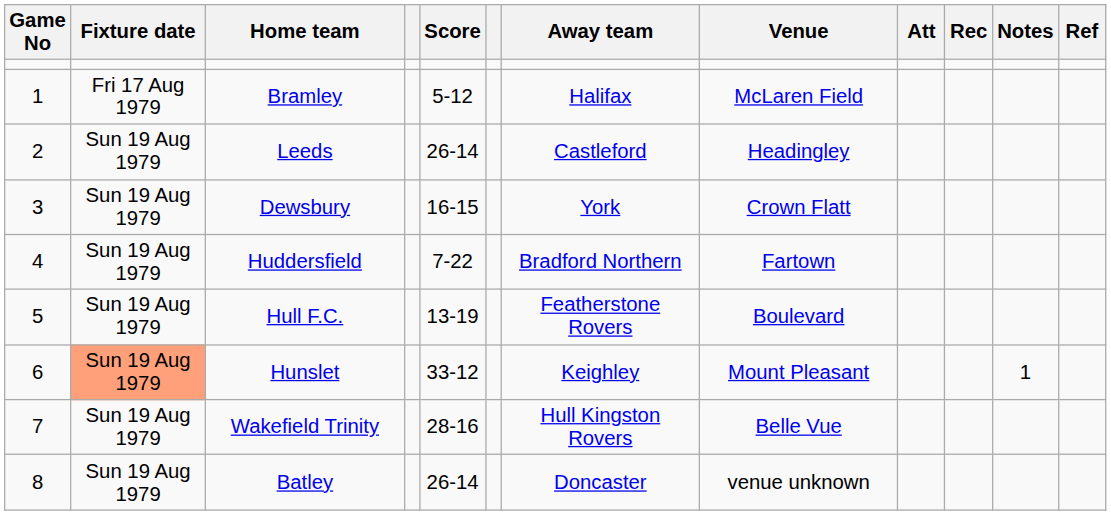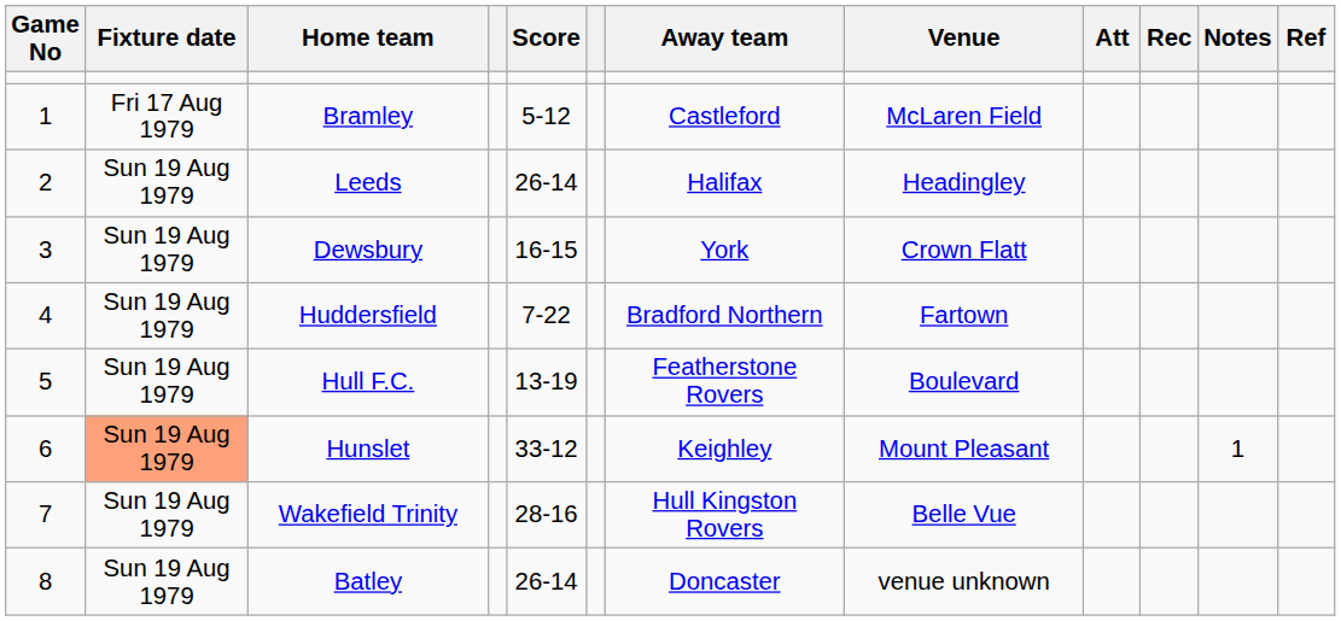 <table class="wikitable" style="text-align:center;">
 <tr>
 <th width=20 abbr="No">Game No</th>
 <th width=100 abbr="Date">Fixture date</th>
 <th width=150 abbr="Home team">Home team</th>
 <th width=5 abbr="space"></th>
 <th width=20 abbr="Score">Score</th>
 <th width=5 abbr="space"></th>
 <th width=150 abbr="Away team">Away team</th>
 <th width=150 abbr="Venue">Venue</th>
 <th width=30 abbr="Att">Att</th>
 <th width=30 abbr="Rec">Rec</th>
 <th width=20 abbr="Notes">Notes</th>
 <th width=30 abbr="Ref">Ref</th>
 </tr>
 <tr>
 <td></td>
 <td></td>
 <td></td>
 <td></td>
 <td></td>
 <td></td>
 <td></td>
 <td></td>
 <td></td>
 <td></td>
 <td></td>
 <td></td>
 </tr>
 <tr>
 <td>1</td>
 <td>Fri 17 Aug 1979</td>
 <td><a href='#'>Bramley</a></td>
 <td></td>
 <td>5-12</td>
 <td></td>
-<td><a href='#'>Halifax</a></td>
+<td><a href='#'>Castleford</a></td>
 <td><a href='#'>McLaren Field</a></td>
 <td></td>
 <td></td>
 <td></td>
 <td></td>
 </tr>
 <tr>
 <td>2</td>
 <td>Sun 19 Aug 1979</td>
 <td><a href='#'>Leeds</a></td>
 <td></td>
 <td>26-14</td>
 <td></td>
-<td><a href='#'>Castleford</a></td>
+<td><a href='#'>Halifax</a></td>
 <td><a href='#'>Headingley</a></td>
 <td></td>
 <td></td>
 <td></td>
 <td></td>
 </tr>
 <tr>
 <td>3</td>
 <td>Sun 19 Aug 1979</td>
 <td><a href='#'>Dewsbury</a></td>
 <td></td>
 <td>16-15</td>
 <td></td>
 <td><a href='#'>York</a></td>
 <td><a href='#'>Crown Flatt</a></td>
 <td></td>
 <td></td>
 <td></td>
 <td></td>
 </tr>
 <tr>
 <td>4</td>
 <td>Sun 19 Aug 1979</td>
 <td><a href='#'>Huddersfield</a></td>
 <td></td>
 <td>7-22</td>
 <td></td>
 <td><a href='#'>Bradford Northern</a></td>
 <td><a href='#'>Fartown</a></td>
 <td></td>
 <td></td>
 <td></td>
 <td></td>
 </tr>
 <tr>
 <td>5</td>
 <td>Sun 19 Aug 1979</td>
 <td><a href='#'>Hull F.C.</a></td>
 <td></td>
 <td>13-19</td>
 <td></td>
 <td><a href='#'>Featherstone Rovers</a></td>
 <td><a href='#'>Boulevard</a></td>
 <td></td>
 <td></td>
 <td></td>
 <td></td>
 </tr>
 <tr>
 <td>6</td>
 <td style="background: lightsalmon;">Sun 19 Aug 1979</td>
 <td><a href='#'>Hunslet</a></td>
 <td></td>
 <td>33-12</td>
 <td></td>
 <td><a href='#'>Keighley</a></td>
 <td><a href='#'>Mount Pleasant</a></td>
 <td></td>
 <td></td>
 <td>1</td>
 <td></td>
 </tr>
 <tr>
 <td>7</td>
 <td>Sun 19 Aug 1979</td>
 <td><a href='#'>Wakefield Trinity</a></td>
 <td></td>
 <td>28-16</td>
 <td></td>
 <td><a href='#'>Hull Kingston Rovers</a></td>
 <td><a href='#'>Belle Vue</a></td>
 <td></td>
 <td></td>
 <td></td>
 <td></td>
 </tr>
 <tr>
 <td>8</td>
 <td>Sun 19 Aug 1979</td>
 <td><a href='#'>Batley</a></td>
 <td></td>
 <td>26-14</td>
 <td></td>
 <td><a href='#'>Doncaster</a></td>
 <td>venue unknown</td>
 <td></td>
 <td></td>
 <td></td>
 <td></td>
 </tr>
 </table>
